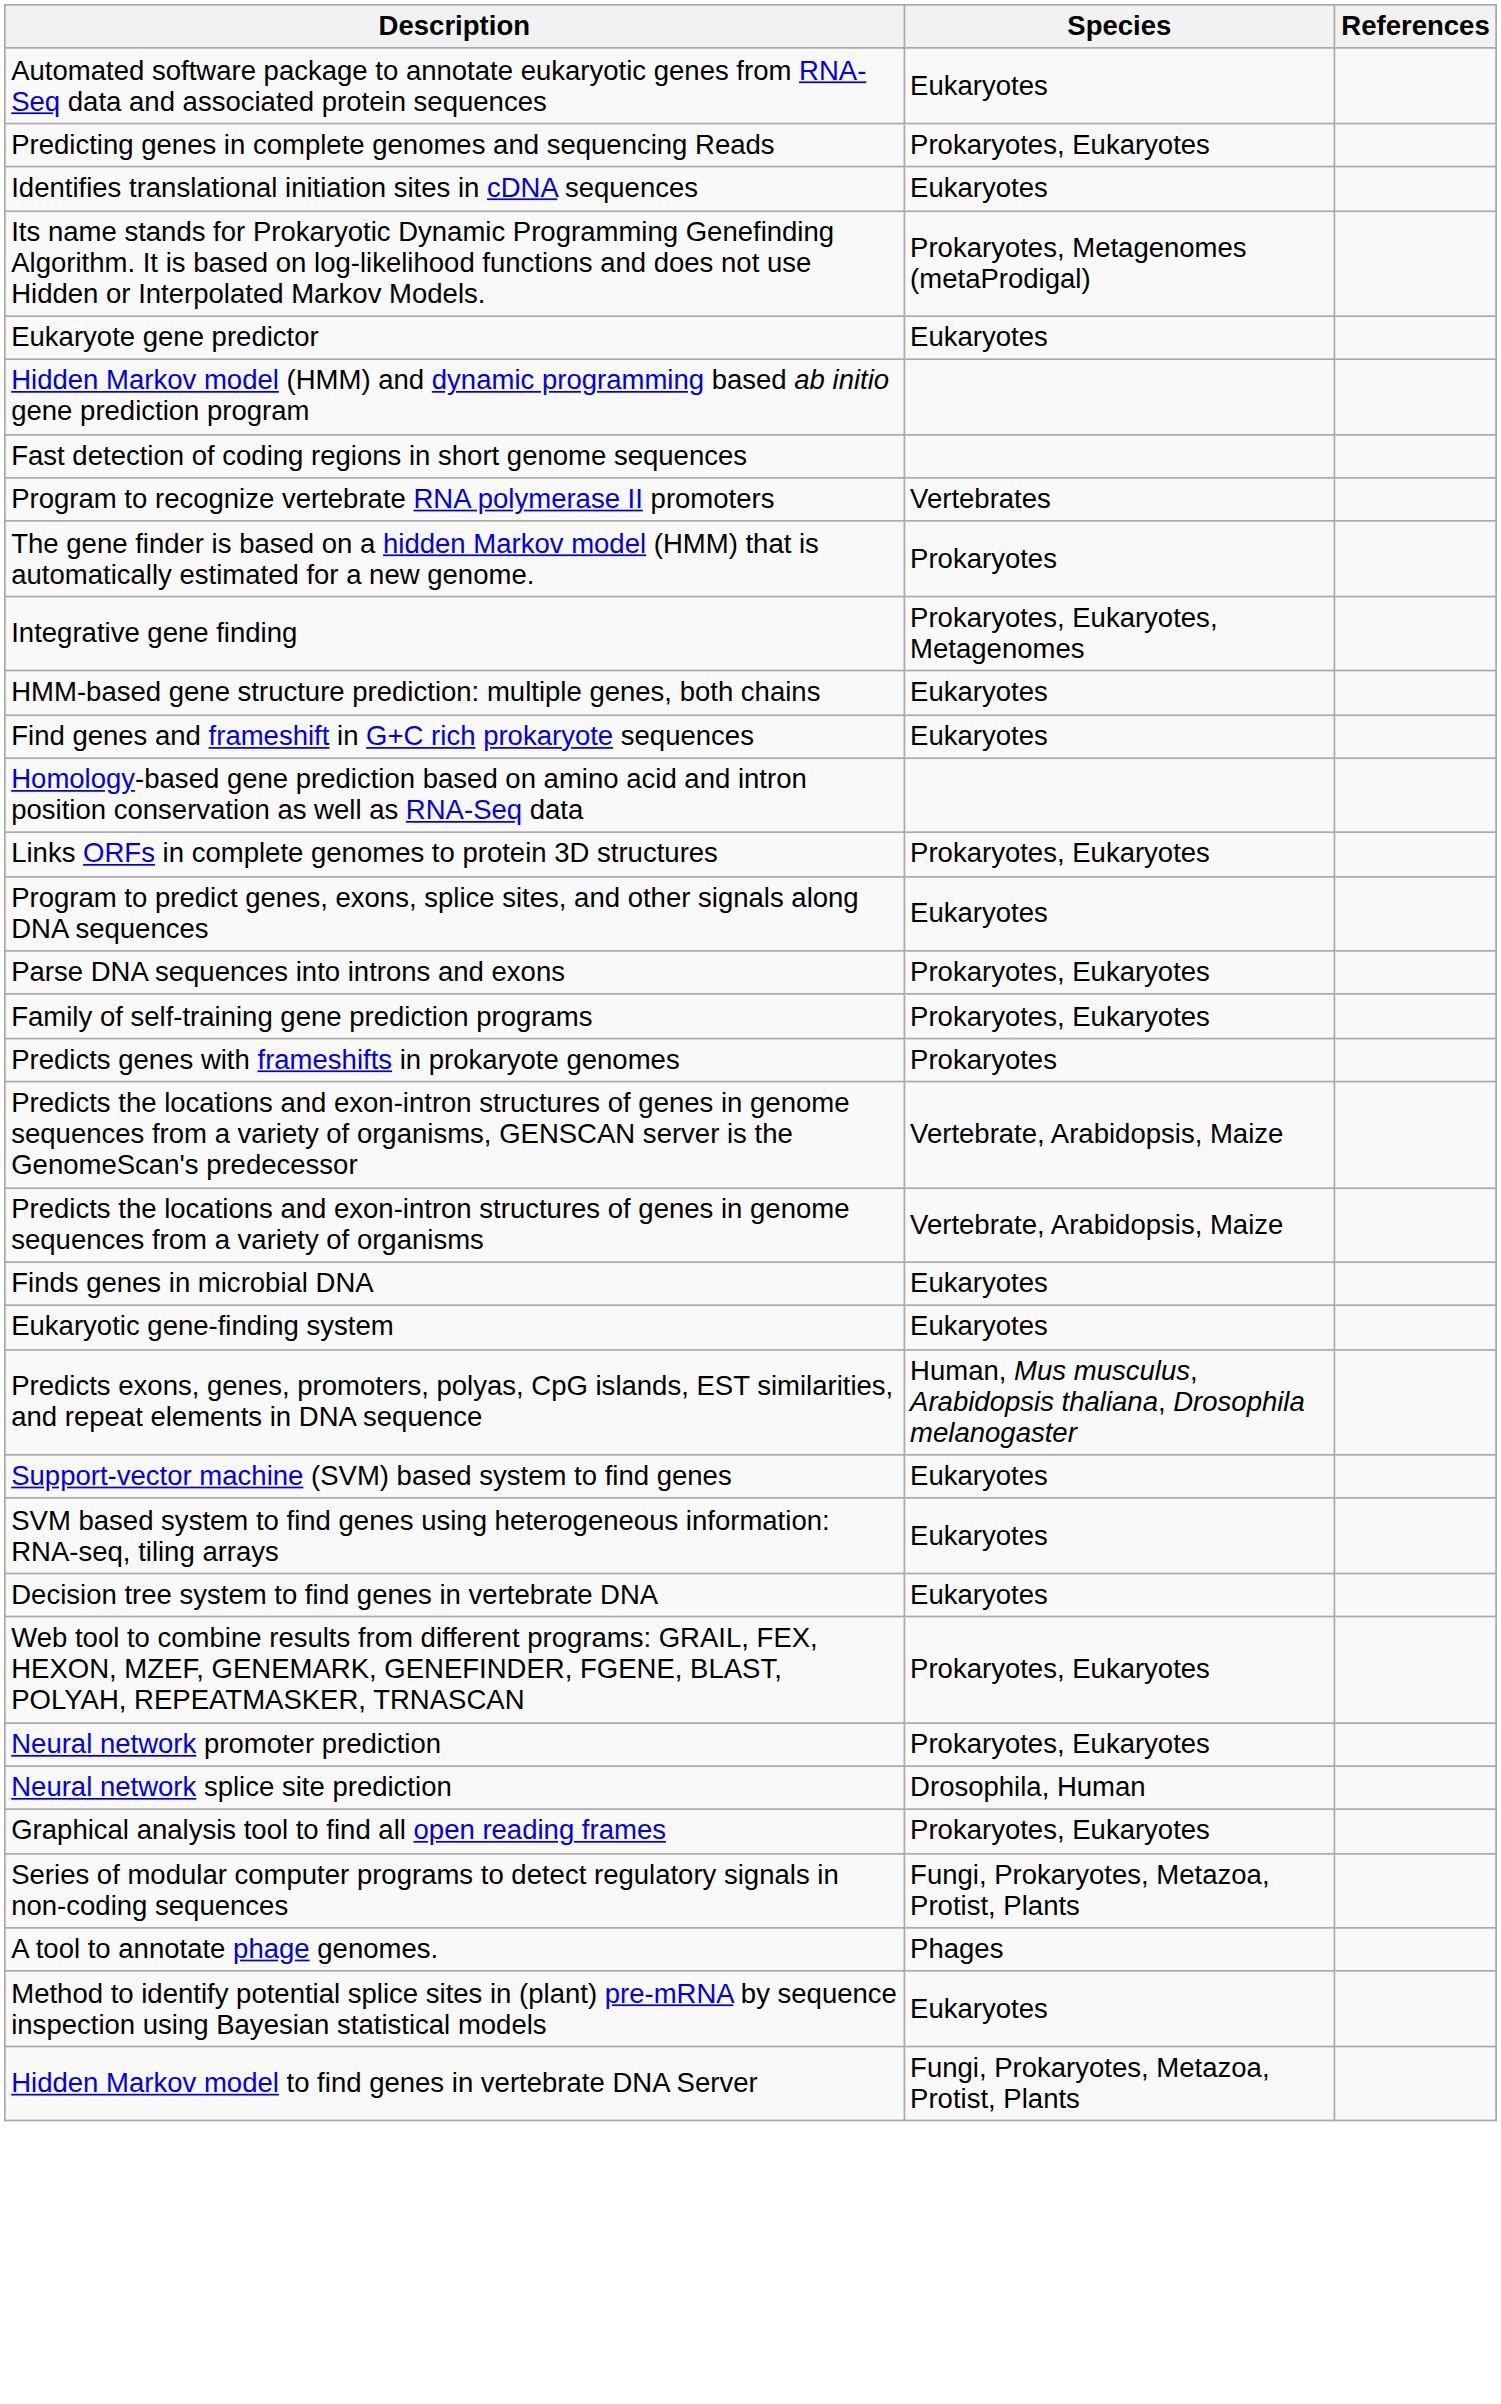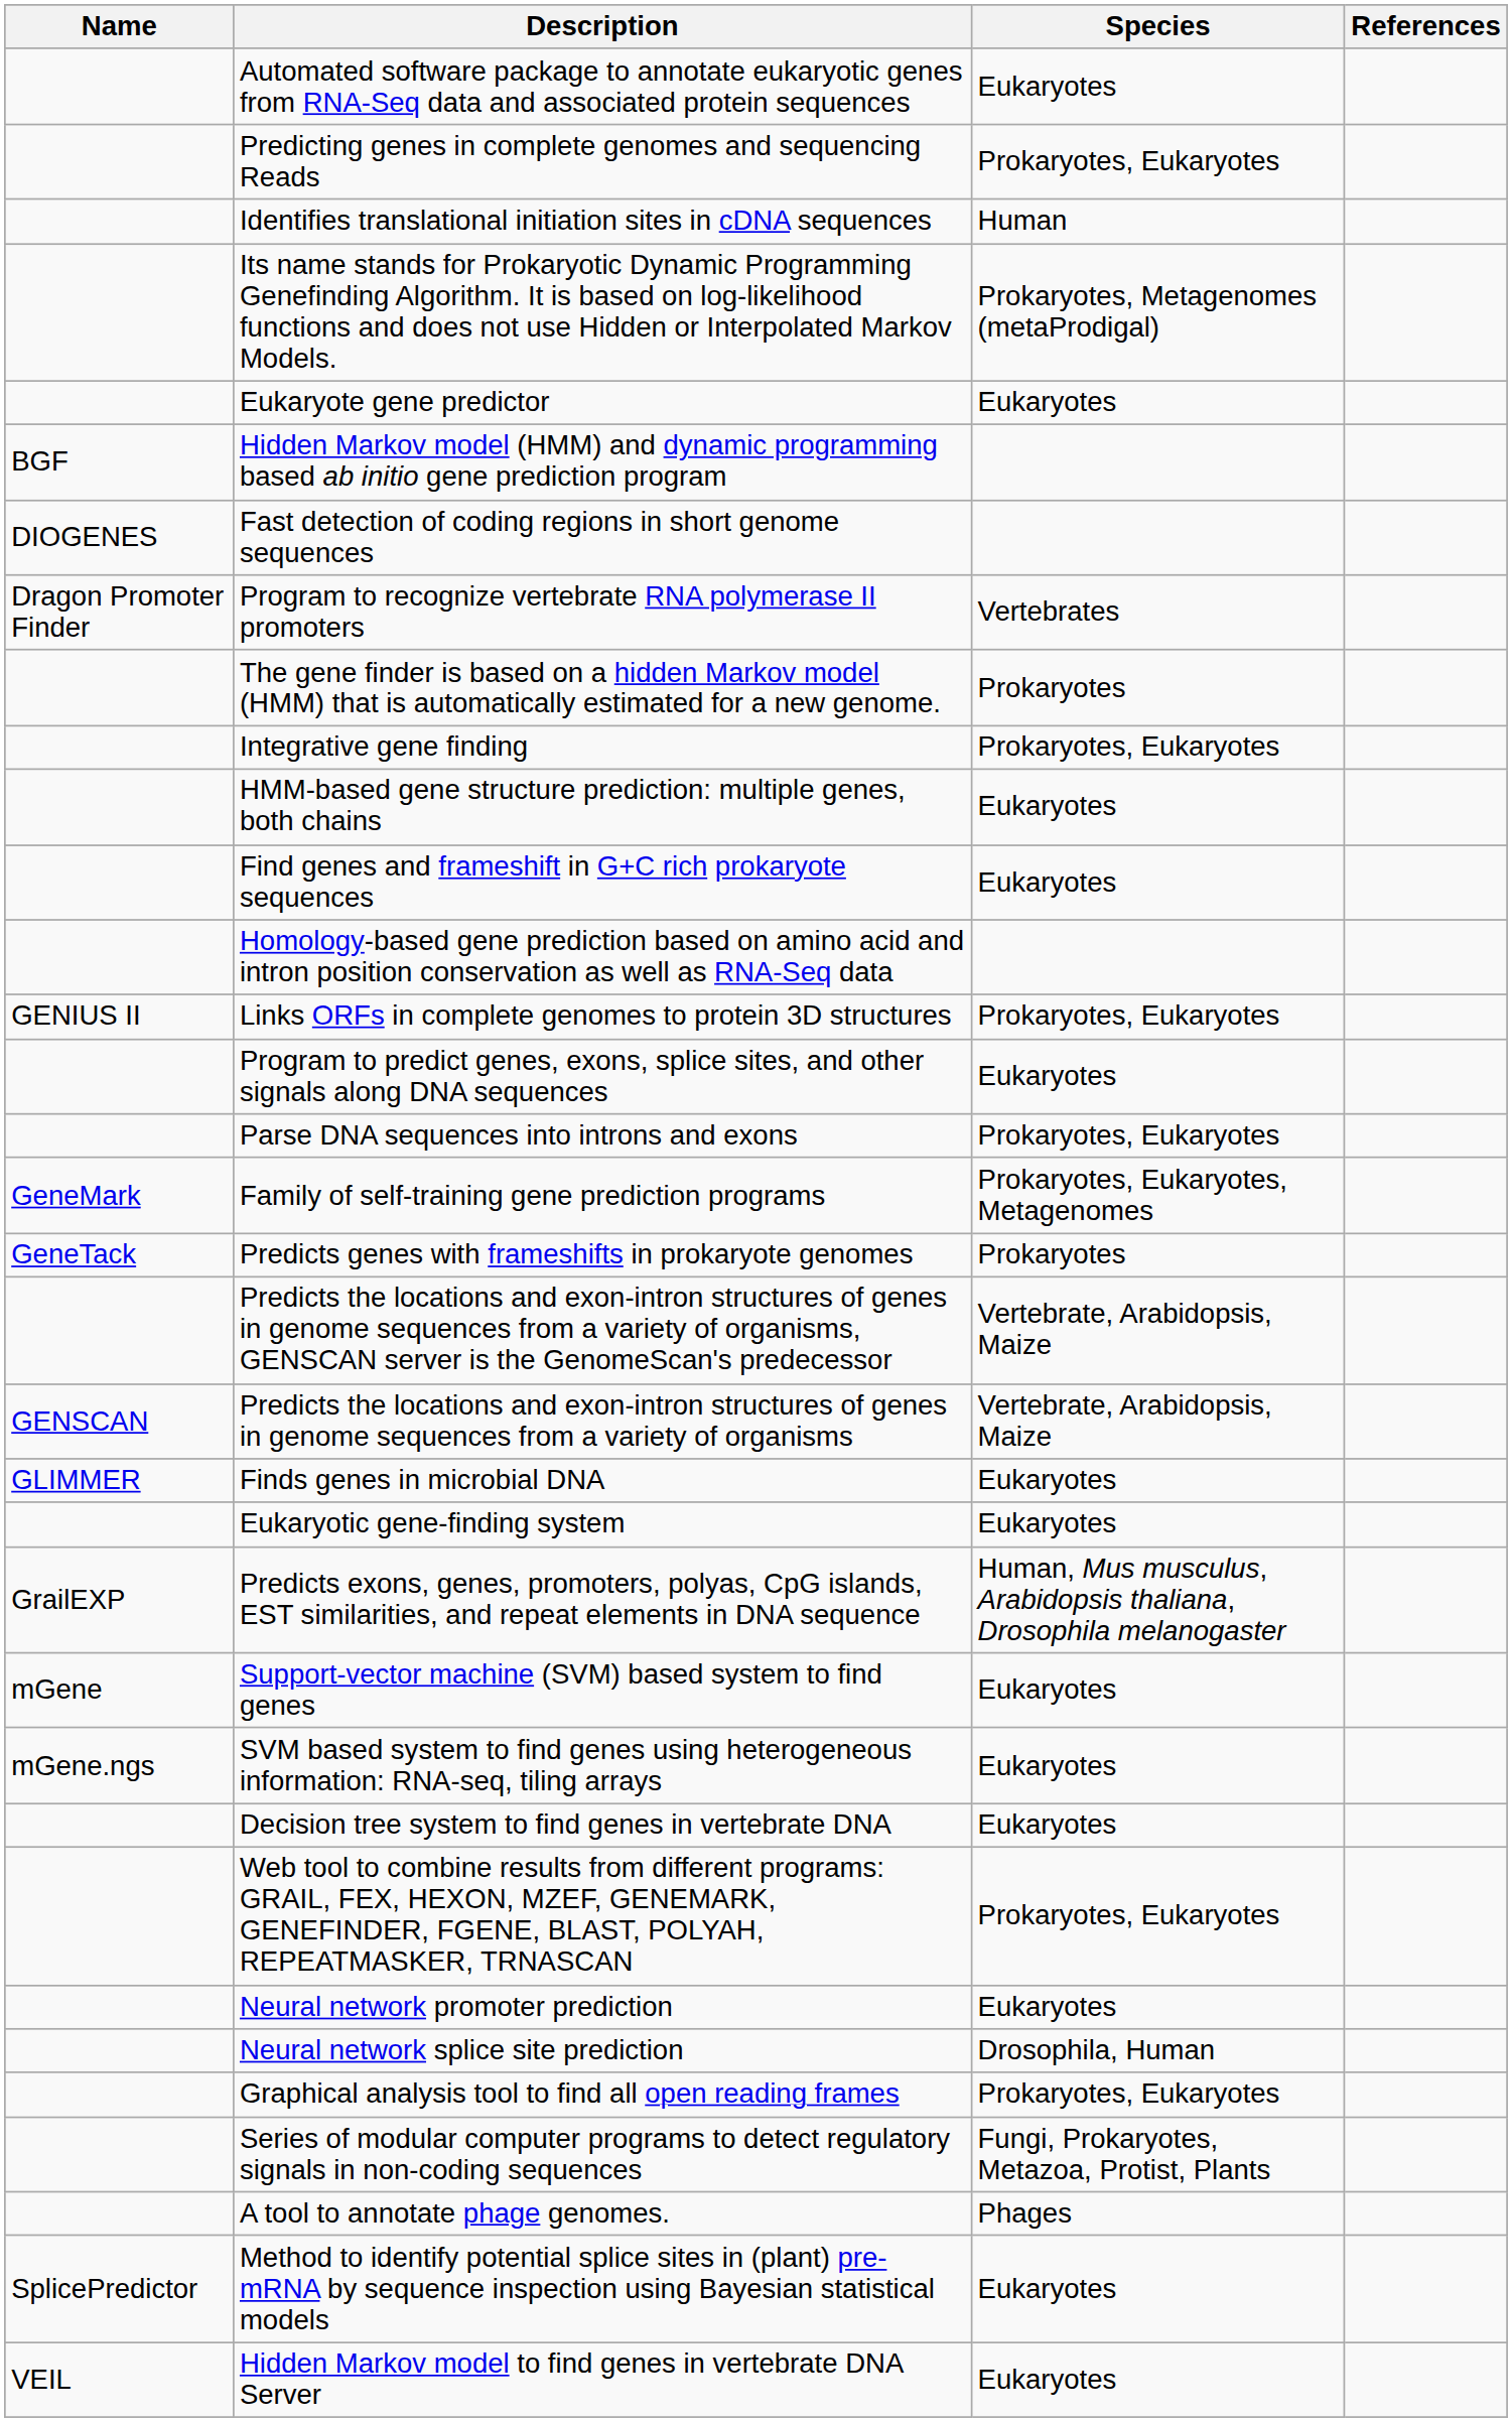 <table class="wikitable sortable">
 <tr>
+<th>Name</th>
 <th>Description</th>
 <th>Species</th>
 <th>References</th>
 </tr>
 <tr>
+<td></td>
 <td>Automated software package to annotate eukaryotic genes from <a href='#'>RNA-Seq</a> data and associated protein sequences</td>
 <td>Eukaryotes</td>
 <td></td>
 </tr>
 <tr>
+<td></td>
 <td>Predicting genes in complete genomes and sequencing Reads</td>
 <td>Prokaryotes, Eukaryotes</td>
 <td></td>
 </tr>
 <tr>
+<td></td>
 <td>Identifies translational initiation sites in <a href='#'>cDNA</a> sequences</td>
-<td>Eukaryotes</td>
+<td>Human</td>
 <td></td>
 </tr>
 <tr>
+<td></td>
 <td>Its name stands for Prokaryotic Dynamic Programming Genefinding Algorithm. It is based on log-likelihood functions and does not use Hidden or Interpolated Markov Models.</td>
 <td>Prokaryotes, Metagenomes (metaProdigal)</td>
 <td></td>
 </tr>
 <tr>
+<td></td>
 <td>Eukaryote gene predictor</td>
 <td>Eukaryotes</td>
 <td></td>
 </tr>
 <tr>
+<td>BGF</td>
 <td><a href='#'>Hidden Markov model</a> (HMM) and <a href='#'>dynamic programming</a> based <em>ab initio</em> gene prediction program</td>
 <td></td>
 <td></td>
 </tr>
 <tr>
+<td>DIOGENES</td>
 <td>Fast detection of coding regions in short genome sequences</td>
 <td></td>
 <td></td>
 </tr>
 <tr>
+<td>Dragon Promoter Finder</td>
 <td>Program to recognize vertebrate <a href='#'>RNA polymerase II</a> promoters</td>
 <td>Vertebrates</td>
 <td></td>
 </tr>
 <tr>
+<td></td>
 <td>The gene finder is based on a <a href='#'>hidden Markov model</a> (HMM) that is automatically estimated for a new genome.</td>
 <td>Prokaryotes</td>
 <td></td>
 </tr>
 <tr>
+<td></td>
 <td>Integrative gene finding</td>
-<td>Prokaryotes, Eukaryotes,<br>Metagenomes</td>
+<td>Prokaryotes, Eukaryotes</td>
 <td></td>
 </tr>
 <tr>
+<td></td>
 <td>HMM-based gene structure prediction: multiple genes, both chains</td>
 <td>Eukaryotes</td>
 <td></td>
 </tr>
 <tr>
+<td></td>
 <td>Find genes and <a href='#'>frameshift</a> in <a href='#'>G+C rich</a> <a href='#'>prokaryote</a> sequences</td>
 <td>Eukaryotes</td>
 <td></td>
 </tr>
 <tr>
+<td></td>
 <td><a href='#'>Homology</a>-based gene prediction based on amino acid and intron position conservation as well as <a href='#'>RNA-Seq</a> data</td>
 <td></td>
 <td></td>
 </tr>
 <tr>
+<td>GENIUS II</td>
 <td>Links <a href='#'>ORFs</a> in complete genomes to protein 3D structures</td>
 <td>Prokaryotes, Eukaryotes</td>
 <td></td>
 </tr>
 <tr>
+<td></td>
 <td>Program to predict genes, exons, splice sites, and other signals along DNA sequences</td>
 <td>Eukaryotes</td>
 <td></td>
 </tr>
 <tr>
+<td></td>
 <td>Parse DNA sequences into introns and exons</td>
 <td>Prokaryotes, Eukaryotes</td>
 <td></td>
 </tr>
 <tr>
+<td><a href='#'>GeneMark</a></td>
 <td>Family of self-training gene prediction programs</td>
-<td>Prokaryotes, Eukaryotes</td>
+<td>Prokaryotes, Eukaryotes,<br>Metagenomes</td>
 <td></td>
 </tr>
 <tr>
+<td><a href='#'>GeneTack</a></td>
 <td>Predicts genes with <a href='#'>frameshifts</a> in prokaryote genomes</td>
 <td>Prokaryotes</td>
 <td></td>
 </tr>
 <tr>
+<td></td>
 <td>Predicts the locations and exon-intron structures of genes in genome sequences from a variety of organisms, GENSCAN server is the GenomeScan's predecessor</td>
 <td>Vertebrate, Arabidopsis, Maize</td>
 <td></td>
 </tr>
 <tr>
+<td><a href='#'>GENSCAN</a></td>
 <td>Predicts the locations and exon-intron structures of genes in genome sequences from a variety of organisms</td>
 <td>Vertebrate, Arabidopsis, Maize</td>
 <td></td>
 </tr>
 <tr>
+<td><a href='#'>GLIMMER</a></td>
 <td>Finds genes in microbial DNA</td>
 <td>Eukaryotes</td>
 <td></td>
 </tr>
 <tr>
+<td></td>
 <td>Eukaryotic gene-finding system</td>
 <td>Eukaryotes</td>
 <td></td>
 </tr>
 <tr>
+<td>GrailEXP</td>
 <td>Predicts exons, genes, promoters, polyas, CpG islands, EST similarities, and repeat elements in DNA sequence</td>
 <td>Human, <em>Mus musculus</em>, <em>Arabidopsis thaliana</em>, <em>Drosophila melanogaster</em></td>
 <td></td>
 </tr>
 <tr>
+<td>mGene</td>
 <td><a href='#'>Support-vector machine</a> (SVM) based system to find genes</td>
 <td>Eukaryotes</td>
 <td></td>
 </tr>
 <tr>
+<td>mGene.ngs</td>
 <td>SVM based system to find genes using heterogeneous information: RNA-seq, tiling arrays</td>
 <td>Eukaryotes</td>
 <td></td>
 </tr>
 <tr>
+<td></td>
 <td>Decision tree system to find genes in vertebrate DNA</td>
 <td>Eukaryotes</td>
 <td></td>
 </tr>
 <tr>
+<td></td>
 <td>Web tool to combine results from different programs: GRAIL, FEX, HEXON, MZEF, GENEMARK, GENEFINDER, FGENE, BLAST, POLYAH, REPEATMASKER, TRNASCAN</td>
 <td>Prokaryotes, Eukaryotes</td>
 <td></td>
 </tr>
 <tr>
+<td></td>
 <td><a href='#'>Neural network</a> promoter prediction</td>
-<td>Prokaryotes, Eukaryotes</td>
+<td>Eukaryotes</td>
 <td></td>
 </tr>
 <tr>
+<td></td>
 <td><a href='#'>Neural network</a> splice site prediction</td>
 <td>Drosophila, Human</td>
 <td></td>
 </tr>
 <tr>
+<td></td>
 <td>Graphical analysis tool to find all <a href='#'>open reading frames</a></td>
 <td>Prokaryotes, Eukaryotes</td>
 <td></td>
 </tr>
 <tr>
+<td></td>
 <td>Series of modular computer programs to detect regulatory signals in non-coding sequences</td>
 <td>Fungi, Prokaryotes, Metazoa, Protist, Plants</td>
 <td></td>
 </tr>
 <tr>
+<td></td>
 <td>A tool to annotate <a href='#'>phage</a> genomes.</td>
 <td>Phages</td>
 <td></td>
 </tr>
 <tr>
+<td>SplicePredictor</td>
 <td>Method to identify potential splice sites in (plant) <a href='#'>pre-mRNA</a> by sequence inspection using Bayesian statistical models</td>
 <td>Eukaryotes</td>
 <td></td>
 </tr>
 <tr>
+<td>VEIL</td>
 <td><a href='#'>Hidden Markov model</a> to find genes in vertebrate DNA Server</td>
-<td>Fungi, Prokaryotes, Metazoa, Protist, Plants</td>
+<td>Eukaryotes</td>
 <td></td>
 </tr>
 </table>
